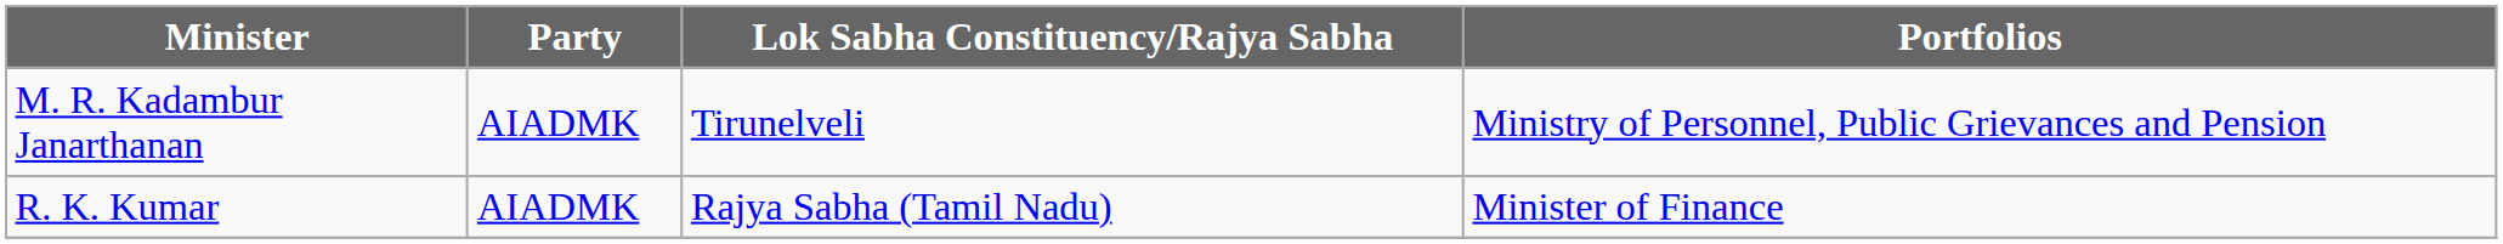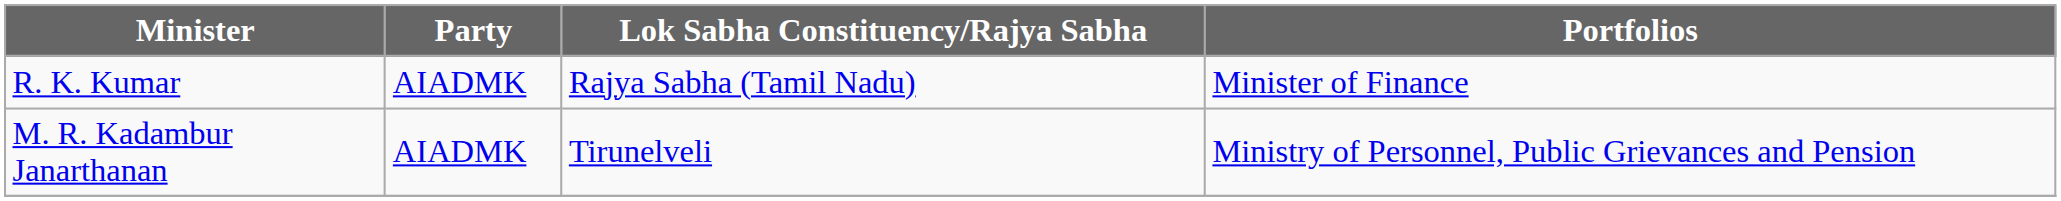 <table class="wikitable"width="80%" style="font-size: x-big; ">
 <tr>
 <th style="background-color:#666666; color:white; width:180px">Minister</th>
 <th style="background-color:#666666; color:white">Party</th>
 <th style="background-color:#666666; color:white">Lok Sabha Constituency/Rajya Sabha</th>
 <th style="background-color:#666666; color:white">Portfolios</th>
 </tr>
 <tr -->
+<td><a href='#'>R. K. Kumar</a></td>
+<td><a href='#'>AIADMK</a></td>
+<td><a href='#'>Rajya Sabha (Tamil Nadu)</a></td>
+<td><a href='#'>Minister of Finance</a></td>
+</tr>
+<tr -->
 <td><a href='#'>M. R. Kadambur Janarthanan</a></td>
 <td><a href='#'>AIADMK</a></td>
 <td><a href='#'>Tirunelveli</a></td>
 <td><a href='#'>Ministry of Personnel, Public Grievances and Pension</a></td>
 </tr>
 <tr -->
-<td><a href='#'>R. K. Kumar</a></td>
-<td><a href='#'>AIADMK</a></td>
-<td><a href='#'>Rajya Sabha (Tamil Nadu)</a></td>
-<td><a href='#'>Minister of Finance</a></td>
-</tr>
-<tr -->
 </tr>
 </table>
